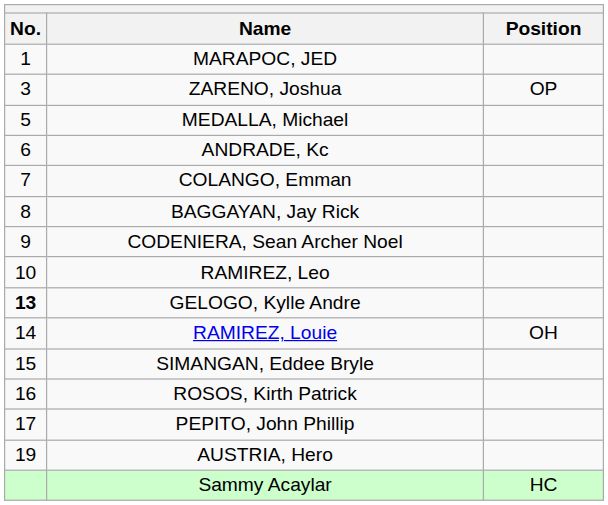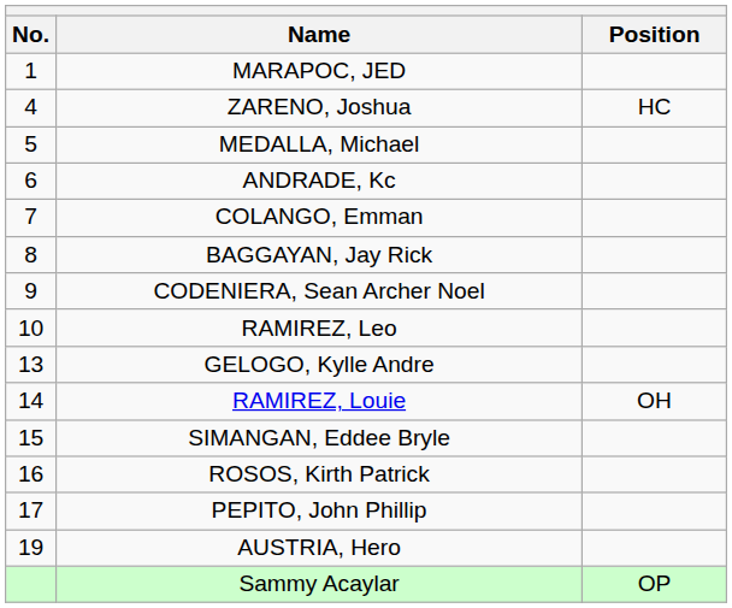 <table class="wikitable mw-collapsible mw-collapsed" style="text-align:center; width:500px; border:none">
 <tr>
 <th style="text-align:center" colspan="3"></th>
 </tr>
 <tr>
 <th style="width:7%">No.</th>
 <th>Name</th>
 <th style="width:20%">Position</th>
 </tr>
 <tr>
 <td>1</td>
 <td>MARAPOC, JED</td>
 <td></td>
 </tr>
 <tr>
-<td>3</td>
+<td>4</td>
 <td>ZARENO, Joshua</td>
-<td>OP</td>
+<td>HC</td>
 </tr>
 <tr>
 <td>5</td>
 <td>MEDALLA, Michael</td>
 <td></td>
 </tr>
 <tr>
 <td>6</td>
 <td>ANDRADE, Kc</td>
 <td></td>
 </tr>
 <tr>
 <td>7</td>
 <td>COLANGO, Emman</td>
 <td></td>
 </tr>
 <tr>
 <td>8</td>
 <td>BAGGAYAN, Jay Rick</td>
 <td></td>
 </tr>
 <tr>
 <td>9</td>
 <td>CODENIERA, Sean  Archer Noel</td>
 <td></td>
 </tr>
 <tr>
 <td>10</td>
 <td>RAMIREZ, Leo</td>
 <td></td>
 </tr>
 <tr>
-<td><strong>13</strong></td>
+<td>13</td>
 <td>GELOGO, Kylle Andre</td>
 <td></td>
 </tr>
 <tr>
 <td>14</td>
 <td><a href='#'>RAMIREZ, Louie</a></td>
 <td>OH</td>
 </tr>
 <tr>
 <td>15</td>
 <td>SIMANGAN, Eddee Bryle</td>
 <td></td>
 </tr>
 <tr>
 <td>16</td>
 <td>ROSOS, Kirth Patrick</td>
 <td></td>
 </tr>
 <tr>
 <td>17</td>
 <td>PEPITO, John Phillip</td>
 <td></td>
 </tr>
 <tr>
 <td>19</td>
 <td>AUSTRIA, Hero</td>
 <td></td>
 </tr>
 <tr bgcolor=#CCFFCC>
 <td></td>
 <td>Sammy Acaylar</td>
-<td>HC</td>
+<td>OP</td>
 </tr>
 </table>
